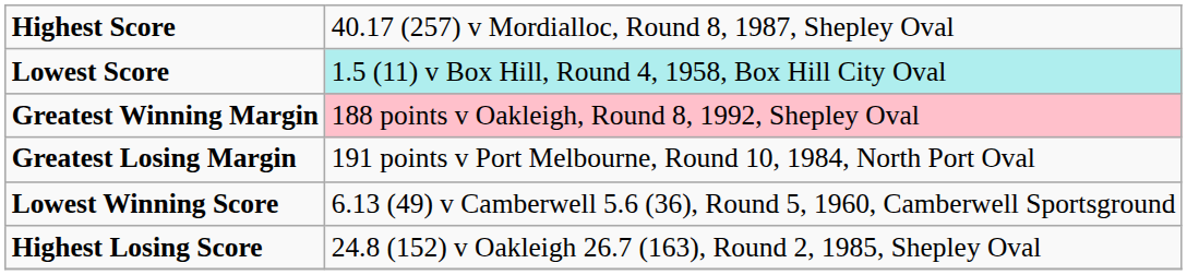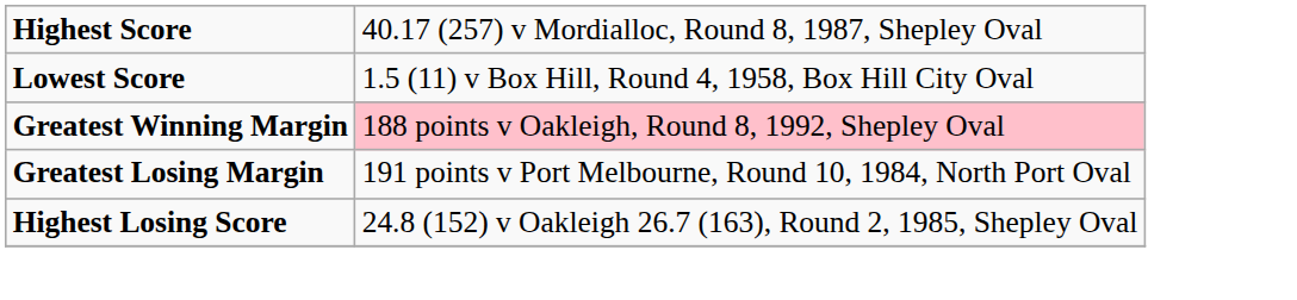 <table class="wikitable">
 <tr>
 <td><strong>Highest Score</strong></td>
 <td>40.17 (257) v Mordialloc, Round 8, 1987, Shepley Oval</td>
 </tr>
 <tr>
 <td><strong>Lowest Score</strong></td>
-<td style="background: paleturquoise;">1.5 (11) v Box Hill, Round 4, 1958, Box Hill City Oval</td>
+<td>1.5 (11) v Box Hill, Round 4, 1958, Box Hill City Oval</td>
 </tr>
 <tr>
 <td><strong>Greatest Winning Margin</strong></td>
 <td style="background: pink;">188 points v Oakleigh, Round 8, 1992, Shepley Oval</td>
 </tr>
 <tr>
 <td><strong>Greatest Losing Margin</strong></td>
 <td>191 points v Port Melbourne, Round 10, 1984, North Port Oval</td>
 </tr>
 <tr>
-<td><strong>Lowest Winning Score</strong></td>
-<td>6.13 (49) v Camberwell 5.6 (36), Round 5, 1960, Camberwell Sportsground</td>
-</tr>
-<tr>
 <td><strong>Highest Losing Score</strong></td>
 <td>24.8 (152) v Oakleigh 26.7 (163), Round 2, 1985, Shepley Oval</td>
 </tr>
 <tr>
 </tr>
 </table>
